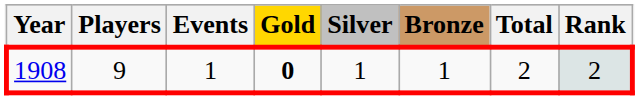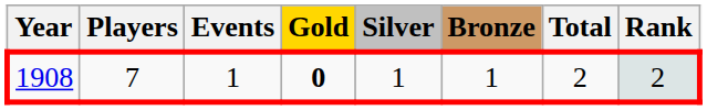 <table class="wikitable sortable collapsible collapsed">
 <tr>
 <th>Year</th>
 <th>Players</th>
 <th>Events</th>
 <th style="text-align:center; background-color:gold;"><strong>Gold</strong></th>
 <th style="text-align:center; background-color:silver;"><strong>Silver</strong></th>
 <th style="text-align:center; background-color:#c96;"><strong>Bronze</strong></th>
 <th>Total</th>
 <th>Rank</th>
 </tr>
 <tr style="text-align:center;border: 3px solid red">
 <td><a href='#'>1908</a></td>
-<td>9</td>
+<td>7</td>
 <td>1</td>
 <td><strong>0</strong></td>
 <td>1</td>
 <td>1</td>
 <td>2</td>
 <td style="background-color:#dce5e5">2</td>
 </tr>
 </table>
